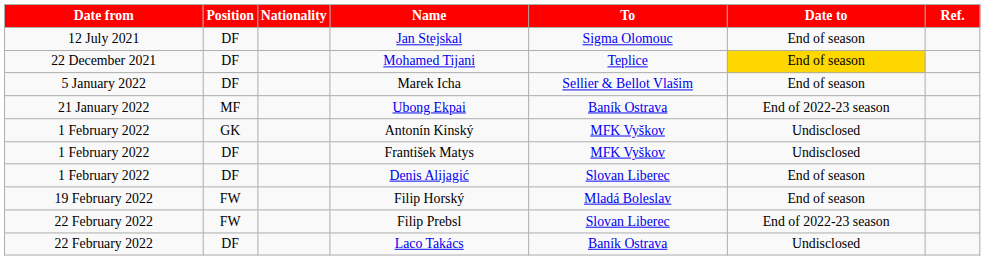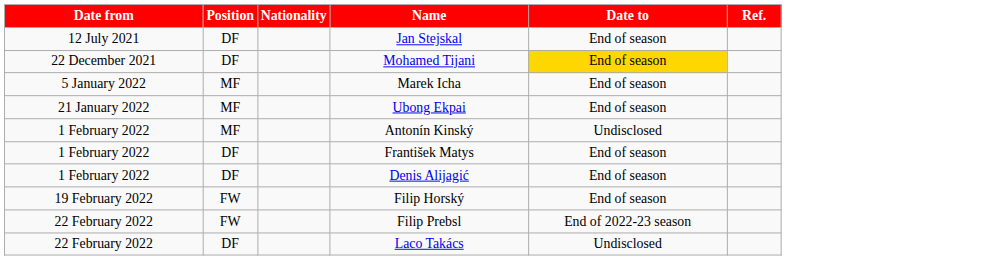 <table class="wikitable" style="text-align:center; font-size:90%; ">
 <tr>
 <th style="background:#ff0000; color:white; width:200px;">Date from</th>
 <th style="background:#ff0000; color:white; width:50px;">Position</th>
 <th style="background:#ff0000; color:white; width:50px;">Nationality</th>
 <th style="background:#ff0000; color:white; width:200px;">Name</th>
-<th style="background:#ff0000; color:white; width:200px;">To</th>
 <th style="background:#ff0000; color:white; width:200px;">Date to</th>
 <th style="background:#ff0000; color:white; width:50px;">Ref.</th>
 </tr>
 <tr>
 <td>12 July 2021</td>
 <td>DF</td>
 <td></td>
 <td><a href='#'>Jan Stejskal</a></td>
-<td><a href='#'>Sigma Olomouc</a></td>
 <td>End of season</td>
 <td></td>
 </tr>
 <tr>
 <td>22 December 2021</td>
 <td>DF</td>
 <td></td>
 <td><a href='#'>Mohamed Tijani</a></td>
-<td><a href='#'>Teplice</a></td>
 <td style="background: gold;">End of season</td>
 <td></td>
 </tr>
 <tr>
 <td>5 January 2022</td>
-<td>DF</td>
+<td>MF</td>
 <td></td>
 <td>Marek Icha</td>
-<td><a href='#'>Sellier & Bellot Vlašim</a></td>
 <td>End of season</td>
 <td></td>
 </tr>
 <tr>
 <td>21 January 2022</td>
 <td>MF</td>
 <td></td>
 <td><a href='#'>Ubong Ekpai</a></td>
-<td><a href='#'>Baník Ostrava</a></td>
-<td>End of 2022-23 season</td>
+<td>End of season</td>
 <td></td>
 </tr>
 <tr>
 <td>1 February 2022</td>
-<td>GK</td>
+<td>MF</td>
 <td></td>
 <td>Antonín Kinský</td>
-<td><a href='#'>MFK Vyškov</a></td>
 <td>Undisclosed</td>
 <td></td>
 </tr>
 <tr>
 <td>1 February 2022</td>
 <td>DF</td>
 <td></td>
 <td>František Matys</td>
-<td><a href='#'>MFK Vyškov</a></td>
-<td>Undisclosed</td>
+<td>End of season</td>
 <td></td>
 </tr>
 <tr>
 <td>1 February 2022</td>
 <td>DF</td>
 <td></td>
 <td><a href='#'>Denis Alijagić</a></td>
-<td><a href='#'>Slovan Liberec</a></td>
 <td>End of season</td>
 <td></td>
 </tr>
 <tr>
 <td>19 February 2022</td>
 <td>FW</td>
 <td></td>
 <td>Filip Horský</td>
-<td><a href='#'>Mladá Boleslav</a></td>
 <td>End of season</td>
 <td></td>
 </tr>
 <tr>
 <td>22 February 2022</td>
 <td>FW</td>
 <td></td>
 <td>Filip Prebsl</td>
-<td><a href='#'>Slovan Liberec</a></td>
 <td>End of 2022-23 season</td>
 <td></td>
 </tr>
 <tr>
 <td>22 February 2022</td>
 <td>DF</td>
 <td></td>
 <td><a href='#'>Laco Takács</a></td>
-<td><a href='#'>Baník Ostrava</a></td>
 <td>Undisclosed</td>
 <td></td>
 </tr>
 </table>
